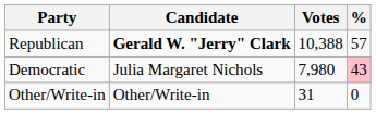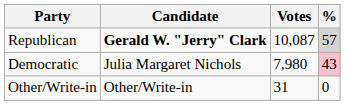 <table class="wikitable">
 <tr>
 <th>Party</th>
 <th>Candidate</th>
 <th>Votes</th>
 <th>%</th>
 </tr>
 <tr>
 <td>Republican</td>
 <td><strong>Gerald W. "Jerry" Clark</strong></td>
-<td>10,388</td>
-<td>57</td>
+<td>10,087</td>
+<td style="background: lightgrey;">57</td>
 </tr>
 <tr>
 <td>Democratic</td>
 <td>Julia Margaret Nichols</td>
 <td>7,980</td>
 <td style="background: pink;">43</td>
 </tr>
 <tr>
 <td>Other/Write-in</td>
 <td>Other/Write-in</td>
 <td>31</td>
 <td>0</td>
 </tr>
 </table>
